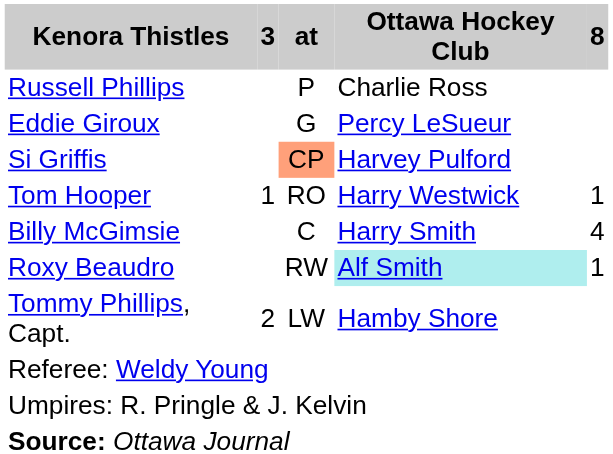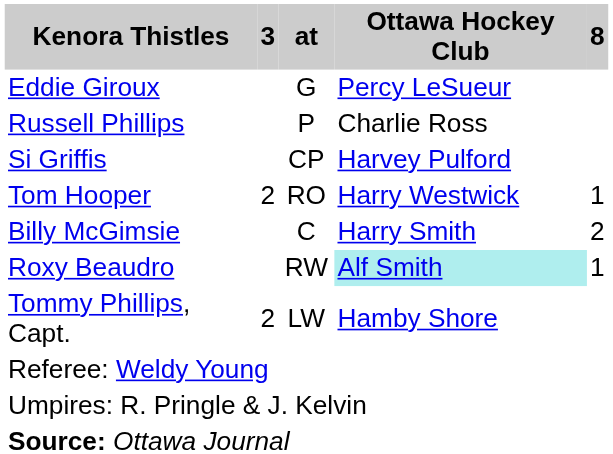 <table cellpadding=2 cellspacing=0 border=0 style="margin-left: 0.5in">
 <tr bgcolor=#cccccc>
 <th width=150>Kenora Thistles</th>
 <th>3</th>
 <th width=30>at</th>
 <th width=150>Ottawa Hockey Club</th>
 <th>8</th>
 </tr>
 <tr>
+<td><a href='#'>Eddie Giroux</a></td>
+<td></td>
+<td align=center>G</td>
+<td><a href='#'>Percy LeSueur</a></td>
+<td></td>
+</tr>
+<tr>
 <td><a href='#'>Russell Phillips</a></td>
 <td></td>
 <td align=center>P</td>
 <td>Charlie Ross</td>
 <td></td>
 </tr>
 <tr>
-<td><a href='#'>Eddie Giroux</a></td>
-<td></td>
-<td align=center>G</td>
-<td><a href='#'>Percy LeSueur</a></td>
-<td></td>
-</tr>
-<tr>
 <td><a href='#'>Si Griffis</a></td>
 <td></td>
-<td align=center style="background: lightsalmon;">CP</td>
+<td align=center>CP</td>
 <td><a href='#'>Harvey Pulford</a></td>
 <td></td>
 </tr>
 <tr>
 <td><a href='#'>Tom Hooper</a></td>
-<td>1</td>
+<td>2</td>
 <td align=center>RO</td>
 <td><a href='#'>Harry Westwick</a></td>
 <td>1</td>
 </tr>
 <tr>
 <td><a href='#'>Billy McGimsie</a></td>
 <td></td>
 <td align=center>C</td>
 <td><a href='#'>Harry Smith</a></td>
-<td>4</td>
+<td>2</td>
 </tr>
 <tr>
 <td><a href='#'>Roxy Beaudro</a></td>
 <td></td>
 <td align=center>RW</td>
 <td style="background: paleturquoise;"><a href='#'>Alf Smith</a></td>
 <td>1</td>
 </tr>
 <tr>
 <td><a href='#'>Tommy Phillips</a>, Capt.</td>
 <td>2</td>
 <td align=center>LW</td>
 <td><a href='#'>Hamby Shore</a></td>
 <td></td>
 </tr>
 <tr>
 <td colspan="5">Referee: <a href='#'>Weldy Young</a></td>
 </tr>
 <tr>
 <td colspan="5">Umpires: R. Pringle &  J. Kelvin</td>
 </tr>
 <tr>
 <td colspan="5"><strong>Source:</strong> <em>Ottawa Journal</em></td>
 </tr>
 </table>
